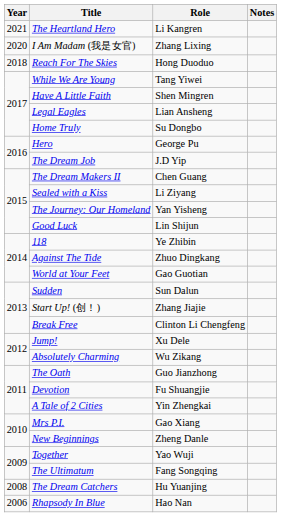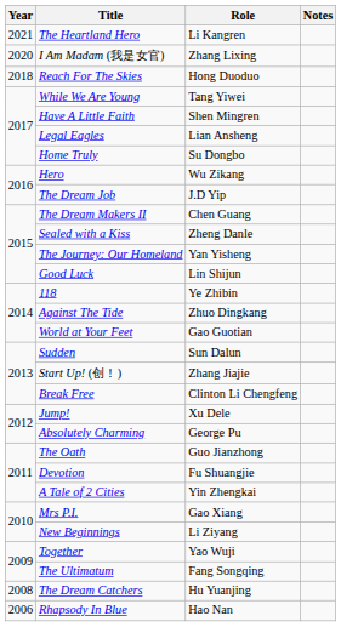 <table class="wikitable sortable">
 <tr>
 <th>Year</th>
 <th>Title</th>
 <th>Role</th>
 <th class="unsortable">Notes</th>
 </tr>
 <tr>
 <td>2021</td>
 <td><em><a href='#'>The Heartland Hero</a></em></td>
 <td>Li Kangren</td>
 <td></td>
 </tr>
 <tr>
 <td rowspan="1">2020</td>
 <td><em>I Am Madam</em> (我是女官)</td>
 <td>Zhang Lixing</td>
 <td></td>
 </tr>
 <tr>
 <td rowspan="1">2018</td>
 <td><em><a href='#'>Reach For The Skies</a></em></td>
 <td>Hong Duoduo</td>
 <td></td>
 </tr>
 <tr>
 <td rowspan="4">2017</td>
 <td><em><a href='#'>While We Are Young</a></em></td>
 <td>Tang Yiwei</td>
 <td></td>
 </tr>
 <tr>
 <td><em><a href='#'>Have A Little Faith</a></em></td>
 <td>Shen Mingren</td>
 <td></td>
 </tr>
 <tr>
 <td><em><a href='#'>Legal Eagles</a></em></td>
 <td>Lian Ansheng</td>
 <td></td>
 </tr>
 <tr>
 <td><em><a href='#'>Home Truly</a></em></td>
 <td>Su Dongbo</td>
 <td></td>
 </tr>
 <tr>
 <td rowspan="2">2016</td>
 <td><em><a href='#'>Hero</a></em></td>
-<td>George Pu</td>
+<td>Wu Zikang</td>
 <td></td>
 </tr>
 <tr>
 <td><em><a href='#'>The Dream Job</a></em></td>
 <td>J.D Yip</td>
 <td></td>
 </tr>
 <tr>
 <td rowspan="4">2015</td>
 <td><em><a href='#'>The Dream Makers II</a></em></td>
 <td>Chen Guang</td>
 <td></td>
 </tr>
 <tr>
 <td><em><a href='#'>Sealed with a Kiss</a></em></td>
-<td>Li Ziyang</td>
+<td>Zheng Danle</td>
 <td></td>
 </tr>
 <tr>
 <td><em><a href='#'>The Journey: Our Homeland</a></em></td>
 <td>Yan Yisheng</td>
 <td></td>
 </tr>
 <tr>
 <td><em><a href='#'>Good Luck</a></em></td>
 <td>Lin Shijun</td>
 <td></td>
 </tr>
 <tr>
 <td rowspan="3">2014</td>
 <td><em><a href='#'>118</a></em></td>
 <td>Ye Zhibin</td>
 <td></td>
 </tr>
 <tr>
 <td><em><a href='#'>Against The Tide</a></em></td>
 <td>Zhuo Dingkang</td>
 <td></td>
 </tr>
 <tr>
 <td><em><a href='#'>World at Your Feet</a></em></td>
 <td>Gao Guotian</td>
 <td></td>
 </tr>
 <tr>
 <td rowspan="3">2013</td>
 <td><em><a href='#'>Sudden</a></em></td>
 <td>Sun Dalun</td>
 <td></td>
 </tr>
 <tr>
 <td><em>Start Up!</em> (创！)</td>
 <td>Zhang Jiajie</td>
 <td></td>
 </tr>
 <tr>
 <td><em><a href='#'>Break Free</a></em></td>
 <td>Clinton Li Chengfeng</td>
 <td></td>
 </tr>
 <tr>
 <td rowspan="2">2012</td>
 <td><em><a href='#'>Jump!</a></em></td>
 <td>Xu Dele</td>
 <td></td>
 </tr>
 <tr>
 <td><em><a href='#'>Absolutely Charming</a></em></td>
-<td>Wu Zikang</td>
+<td>George Pu</td>
 <td></td>
 </tr>
 <tr>
 <td rowspan="3">2011</td>
 <td><em><a href='#'>The Oath</a></em></td>
 <td>Guo Jianzhong</td>
 <td></td>
 </tr>
 <tr>
 <td><em><a href='#'>Devotion</a></em></td>
 <td>Fu Shuangjie</td>
 <td></td>
 </tr>
 <tr>
 <td><em><a href='#'>A Tale of 2 Cities</a></em></td>
 <td>Yin Zhengkai</td>
 <td></td>
 </tr>
 <tr>
 <td rowspan="2">2010</td>
 <td><em><a href='#'>Mrs P.I.</a></em></td>
 <td>Gao Xiang</td>
 <td></td>
 </tr>
 <tr>
 <td><em><a href='#'>New Beginnings</a></em></td>
-<td>Zheng Danle</td>
+<td>Li Ziyang</td>
 <td></td>
 </tr>
 <tr>
 <td rowspan="2">2009</td>
 <td><em><a href='#'>Together</a></em></td>
 <td>Yao Wuji</td>
 <td></td>
 </tr>
 <tr>
 <td><em><a href='#'>The Ultimatum</a></em></td>
 <td>Fang Songqing</td>
 <td></td>
 </tr>
 <tr>
 <td rowspan="1">2008</td>
 <td><em><a href='#'>The Dream Catchers</a></em></td>
 <td>Hu Yuanjing</td>
 <td></td>
 </tr>
 <tr>
 <td rowspan="1">2006</td>
 <td><em><a href='#'>Rhapsody In Blue</a></em></td>
 <td>Hao Nan</td>
 <td></td>
 </tr>
 </table>
